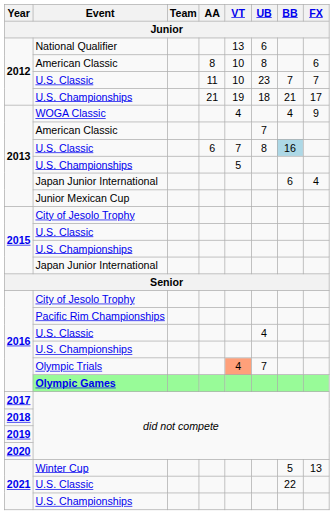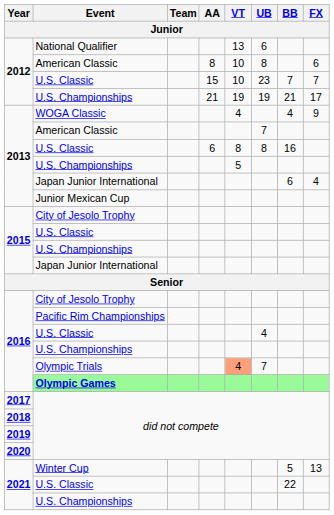 <table class="wikitable" style="text-align:center; font-size:95%;">
 <tr>
 <th align=center>Year</th>
 <th align=center>Event</th>
 <th style="width:30px;">Team</th>
 <th style="width:30px;">AA</th>
 <th style="width:30px;"><a href='#'>VT</a></th>
 <th style="width:30px;"><a href='#'>UB</a></th>
 <th style="width:30px;"><a href='#'>BB</a></th>
 <th style="width:30px;"><a href='#'>FX</a></th>
 </tr>
 <tr>
 <th colspan="8"><strong>Junior</strong></th>
 </tr>
 <tr>
 <td rowspan="4"><strong>2012</strong></td>
 <td align=left>National Qualifier</td>
 <td></td>
 <td></td>
 <td>13</td>
 <td>6</td>
 <td></td>
 <td></td>
 </tr>
 <tr>
 <td align=left>American Classic</td>
 <td></td>
 <td>8</td>
 <td>10</td>
 <td>8</td>
 <td></td>
 <td>6</td>
 </tr>
 <tr>
 <td align=left><a href='#'>U.S. Classic</a></td>
 <td></td>
-<td>11</td>
+<td>15</td>
 <td>10</td>
 <td>23</td>
 <td>7</td>
 <td>7</td>
 </tr>
 <tr>
 <td align=left><a href='#'>U.S. Championships</a></td>
 <td></td>
 <td>21</td>
 <td>19</td>
-<td>18</td>
+<td>19</td>
 <td>21</td>
 <td>17</td>
 </tr>
 <tr>
 <td rowspan="6"><strong>2013</strong></td>
 <td align=left><a href='#'>WOGA Classic</a></td>
 <td></td>
 <td></td>
 <td>4</td>
 <td></td>
 <td>4</td>
 <td>9</td>
 </tr>
 <tr>
 <td align=left>American Classic</td>
 <td></td>
 <td></td>
 <td></td>
 <td>7</td>
 <td></td>
 <td></td>
 </tr>
 <tr>
 <td align=left><a href='#'>U.S. Classic</a></td>
 <td></td>
 <td>6</td>
-<td>7</td>
 <td>8</td>
-<td style="background: lightblue;">16</td>
+<td>8</td>
+<td>16</td>
 <td></td>
 </tr>
 <tr>
 <td align=left><a href='#'>U.S. Championships</a></td>
 <td></td>
 <td></td>
 <td>5</td>
 <td></td>
 <td></td>
 <td></td>
 </tr>
 <tr>
 <td align=left>Japan Junior International</td>
 <td></td>
 <td></td>
 <td></td>
 <td></td>
 <td>6</td>
 <td>4</td>
 </tr>
 <tr>
 <td align=left>Junior Mexican Cup</td>
 <td></td>
 <td></td>
 <td></td>
 <td></td>
 <td></td>
 <td></td>
 </tr>
 <tr>
 <td rowspan="4"><strong><a href='#'>2015</a></strong></td>
 <td align=left><a href='#'>City of Jesolo Trophy</a></td>
 <td></td>
 <td></td>
 <td></td>
 <td></td>
 <td></td>
 <td></td>
 </tr>
 <tr>
 <td align=left><a href='#'>U.S. Classic</a></td>
 <td></td>
 <td></td>
 <td></td>
 <td></td>
 <td></td>
 <td></td>
 </tr>
 <tr>
 <td align=left><a href='#'>U.S. Championships</a></td>
 <td></td>
 <td></td>
 <td></td>
 <td></td>
 <td></td>
 <td></td>
 </tr>
 <tr>
 <td align=left>Japan Junior International</td>
 <td></td>
 <td></td>
 <td></td>
 <td></td>
 <td></td>
 <td></td>
 </tr>
 <tr>
 <th colspan="8"><strong>Senior</strong></th>
 </tr>
 <tr>
 <td rowspan="6"><strong><a href='#'>2016</a></strong></td>
 <td align=left><a href='#'>City of Jesolo Trophy</a></td>
 <td></td>
 <td></td>
 <td></td>
 <td></td>
 <td></td>
 <td></td>
 </tr>
 <tr>
 <td align=left><a href='#'>Pacific Rim Championships</a></td>
 <td></td>
 <td></td>
 <td></td>
 <td></td>
 <td></td>
 <td></td>
 </tr>
 <tr>
 <td align=left><a href='#'>U.S. Classic</a></td>
 <td></td>
 <td></td>
 <td></td>
 <td>4</td>
 <td></td>
 <td></td>
 </tr>
 <tr>
 <td align=left><a href='#'>U.S. Championships</a></td>
 <td></td>
 <td></td>
 <td></td>
 <td></td>
 <td></td>
 <td></td>
 </tr>
 <tr>
 <td align=left><a href='#'>Olympic Trials</a></td>
 <td></td>
 <td></td>
 <td style="background: lightsalmon;">4</td>
 <td>7</td>
 <td></td>
 <td></td>
 </tr>
 <tr style="background:#98fb98;">
 <td align=left><strong><a href='#'>Olympic Games</a></strong></td>
 <td></td>
 <td></td>
 <td></td>
 <td></td>
 <td></td>
 <td></td>
 </tr>
 <tr>
 <td><strong><a href='#'>2017</a></strong></td>
 <td colspan=7 rowspan=4><em>did not compete</em></td>
 </tr>
 <tr>
 <td><strong><a href='#'>2018</a></strong></td>
 </tr>
 <tr>
 <td><strong><a href='#'>2019</a></strong></td>
 </tr>
 <tr>
 <td><strong><a href='#'>2020</a></strong></td>
 </tr>
 <tr>
 <td rowspan="3"><strong><a href='#'>2021</a></strong></td>
 <td align=left><a href='#'>Winter Cup</a></td>
 <td></td>
 <td></td>
 <td></td>
 <td></td>
 <td>5</td>
 <td>13</td>
 </tr>
 <tr>
 <td align=left><a href='#'>U.S. Classic</a></td>
 <td></td>
 <td></td>
 <td></td>
 <td></td>
 <td>22</td>
 <td></td>
 </tr>
 <tr>
 <td align=left><a href='#'>U.S. Championships</a></td>
 <td></td>
 <td></td>
 <td></td>
 <td></td>
 <td></td>
 <td></td>
 </tr>
 </table>
